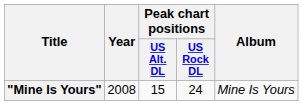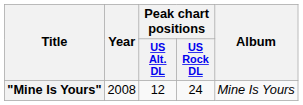 <table class="wikitable plainrowheaders" style="text-align:center;">
 <tr>
 <th scope="col" rowspan="2">Title</th>
 <th scope="col" rowspan="2">Year</th>
 <th scope="col" colspan="2">Peak chart positions</th>
 <th scope="col" rowspan="2">Album</th>
 </tr>
 <tr>
 <th scope="col" style="width:3em;font-size:85%;"><a href='#'>US<br>Alt.<br>DL</a><br></th>
 <th scope="col" style="width:3em;font-size:85%;"><a href='#'>US<br>Rock<br>DL</a><br></th>
 </tr>
 <tr>
 <th scope="row">"Mine Is Yours"</th>
 <td>2008</td>
-<td>15</td>
+<td>12</td>
 <td>24</td>
 <td><em>Mine Is Yours</em></td>
 </tr>
 </table>
